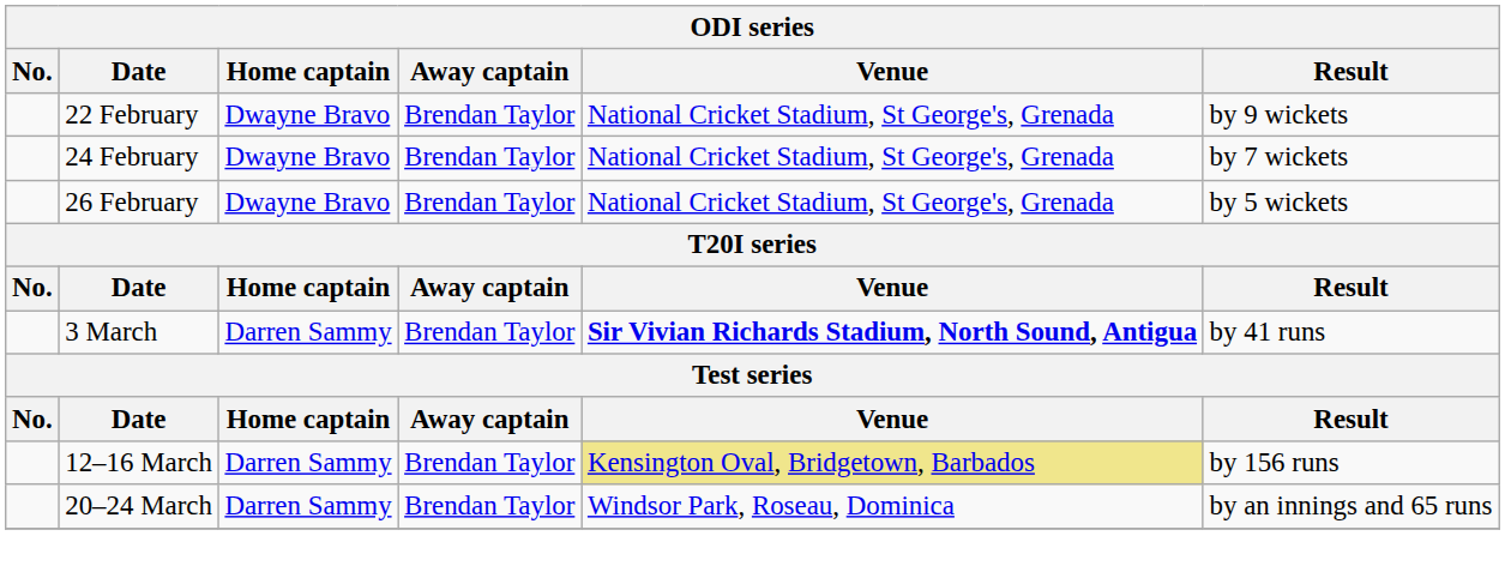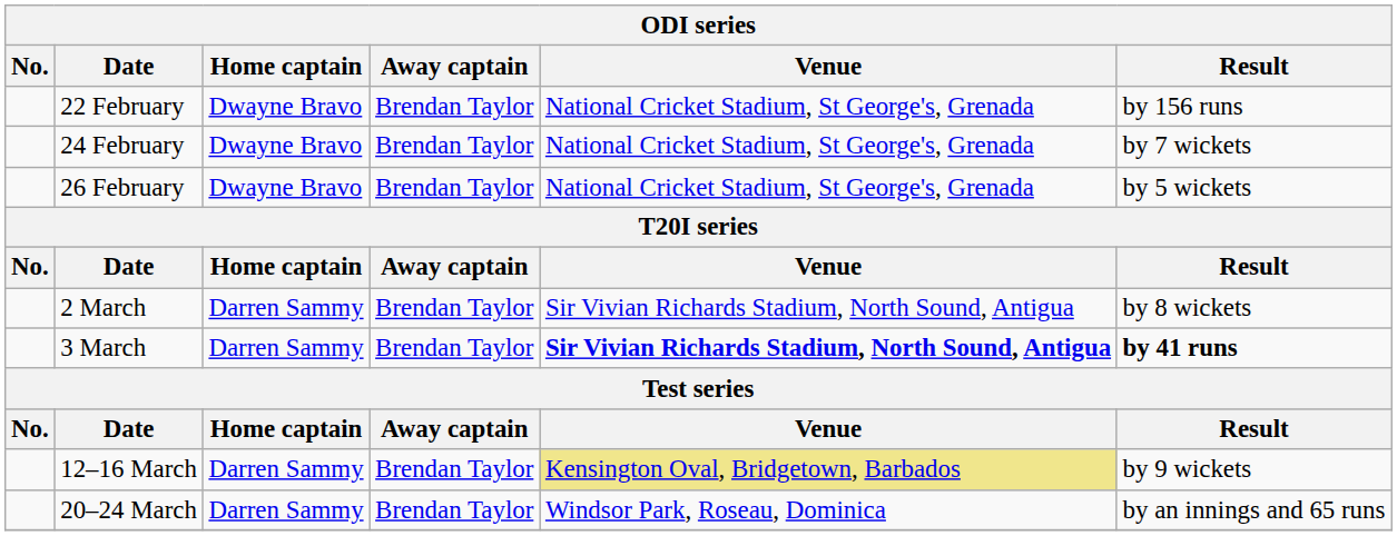 <table class="wikitable">
 <tr>
 <th colspan="6">ODI series</th>
 </tr>
 <tr>
 <th>No.</th>
 <th>Date</th>
 <th>Home captain</th>
 <th>Away captain</th>
 <th>Venue</th>
 <th>Result</th>
 </tr>
 <tr>
 <td></td>
 <td>22 February</td>
 <td><a href='#'>Dwayne Bravo</a></td>
 <td><a href='#'>Brendan Taylor</a></td>
 <td><a href='#'>National Cricket Stadium</a>, <a href='#'>St George's</a>, <a href='#'>Grenada</a></td>
-<td> by 9 wickets</td>
+<td> by 156 runs</td>
 </tr>
 <tr>
 <td></td>
 <td>24 February</td>
 <td><a href='#'>Dwayne Bravo</a></td>
 <td><a href='#'>Brendan Taylor</a></td>
 <td><a href='#'>National Cricket Stadium</a>, <a href='#'>St George's</a>, <a href='#'>Grenada</a></td>
 <td> by 7 wickets</td>
 </tr>
 <tr>
 <td></td>
 <td>26 February</td>
 <td><a href='#'>Dwayne Bravo</a></td>
 <td><a href='#'>Brendan Taylor</a></td>
 <td><a href='#'>National Cricket Stadium</a>, <a href='#'>St George's</a>, <a href='#'>Grenada</a></td>
 <td> by 5 wickets</td>
 </tr>
 <tr>
 <th colspan="6">T20I series</th>
 </tr>
 <tr>
 <th>No.</th>
 <th>Date</th>
 <th>Home captain</th>
 <th>Away captain</th>
 <th>Venue</th>
 <th>Result</th>
 </tr>
 <tr>
 <td></td>
+<td>2 March</td>
+<td><a href='#'>Darren Sammy</a></td>
+<td><a href='#'>Brendan Taylor</a></td>
+<td><a href='#'>Sir Vivian Richards Stadium</a>, <a href='#'>North Sound</a>, <a href='#'>Antigua</a></td>
+<td> by 8 wickets</td>
+</tr>
+<tr>
+<td></td>
 <td>3 March</td>
 <td><a href='#'>Darren Sammy</a></td>
 <td><a href='#'>Brendan Taylor</a></td>
 <td><strong><a href='#'>Sir Vivian Richards Stadium</a>, <a href='#'>North Sound</a>, <a href='#'>Antigua</a></strong></td>
-<td> by 41 runs</td>
+<td><strong> by 41 runs</strong></td>
 </tr>
 <tr>
 <th colspan="6">Test series</th>
 </tr>
 <tr>
 <th>No.</th>
 <th>Date</th>
 <th>Home captain</th>
 <th>Away captain</th>
 <th>Venue</th>
 <th>Result</th>
 </tr>
 <tr>
 <td></td>
 <td>12–16 March</td>
 <td><a href='#'>Darren Sammy</a></td>
 <td><a href='#'>Brendan Taylor</a></td>
 <td style="background: khaki;"><a href='#'>Kensington Oval</a>, <a href='#'>Bridgetown</a>, <a href='#'>Barbados</a></td>
-<td> by 156 runs</td>
+<td> by 9 wickets</td>
 </tr>
 <tr>
 <td></td>
 <td>20–24 March</td>
 <td><a href='#'>Darren Sammy</a></td>
 <td><a href='#'>Brendan Taylor</a></td>
 <td><a href='#'>Windsor Park</a>, <a href='#'>Roseau</a>, <a href='#'>Dominica</a></td>
 <td> by an innings and 65 runs</td>
 </tr>
 <tr>
 </tr>
 </table>
